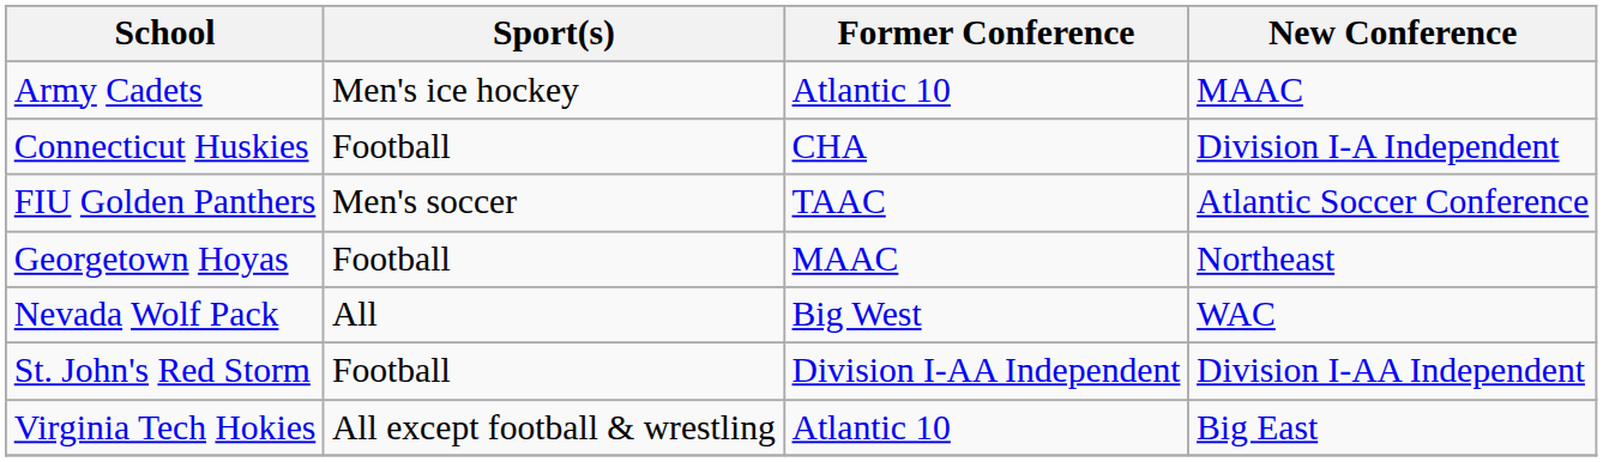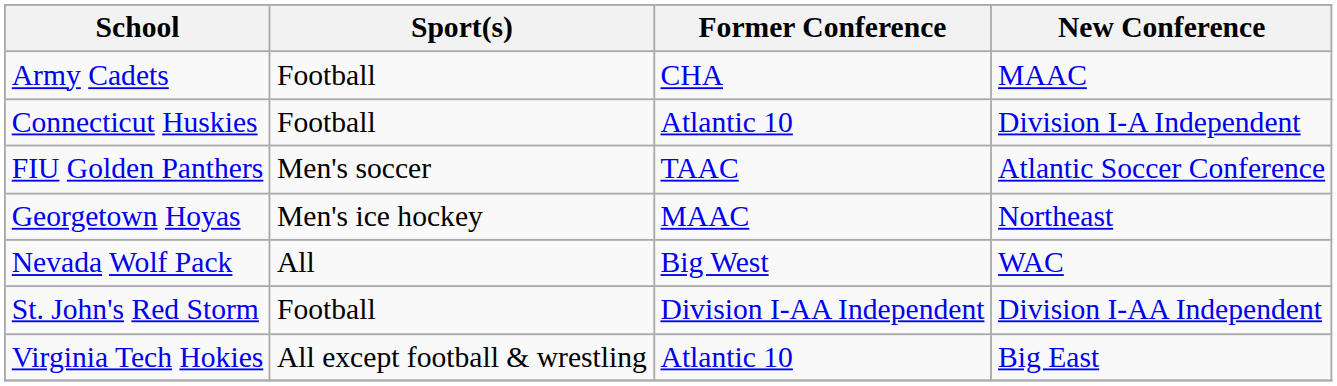 <table class="wikitable sortable">
 <tr>
 <th>School</th>
 <th>Sport(s)</th>
 <th>Former Conference</th>
 <th>New Conference</th>
 </tr>
 <tr>
 <td><a href='#'>Army</a> <a href='#'>Cadets</a></td>
-<td>Men's ice hockey</td>
-<td><a href='#'>Atlantic 10</a></td>
+<td>Football</td>
+<td><a href='#'>CHA</a></td>
 <td><a href='#'>MAAC</a></td>
 </tr>
 <tr>
 <td><a href='#'>Connecticut</a> <a href='#'>Huskies</a></td>
 <td>Football</td>
-<td><a href='#'>CHA</a></td>
+<td><a href='#'>Atlantic 10</a></td>
 <td><a href='#'>Division I-A Independent</a></td>
 </tr>
 <tr>
 <td><a href='#'>FIU</a> <a href='#'>Golden Panthers</a></td>
 <td>Men's soccer</td>
 <td><a href='#'>TAAC</a></td>
 <td><a href='#'>Atlantic Soccer Conference</a></td>
 </tr>
 <tr>
 <td><a href='#'>Georgetown</a> <a href='#'>Hoyas</a></td>
-<td>Football</td>
+<td>Men's ice hockey</td>
 <td><a href='#'>MAAC</a></td>
 <td><a href='#'>Northeast</a></td>
 </tr>
 <tr>
 <td><a href='#'>Nevada</a> <a href='#'>Wolf Pack</a></td>
 <td>All</td>
 <td><a href='#'>Big West</a></td>
 <td><a href='#'>WAC</a></td>
 </tr>
 <tr>
 <td><a href='#'>St. John's</a> <a href='#'>Red Storm</a></td>
 <td>Football</td>
 <td><a href='#'>Division I-AA Independent</a></td>
 <td><a href='#'>Division I-AA Independent</a></td>
 </tr>
 <tr>
 <td><a href='#'>Virginia Tech</a> <a href='#'>Hokies</a></td>
 <td>All except football & wrestling</td>
 <td><a href='#'>Atlantic 10</a></td>
 <td><a href='#'>Big East</a></td>
 </tr>
 <tr>
 </tr>
 </table>
